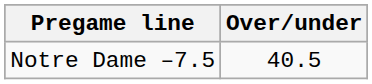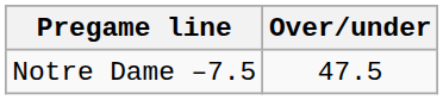 <table class="wikitable">
 <tr align="center">
 <th style=>Pregame line</th>
 <th style=>Over/under</th>
 </tr>
 <tr align="center">
 <td>Notre Dame –7.5</td>
-<td>40.5</td>
+<td>47.5</td>
 </tr>
 </table>
